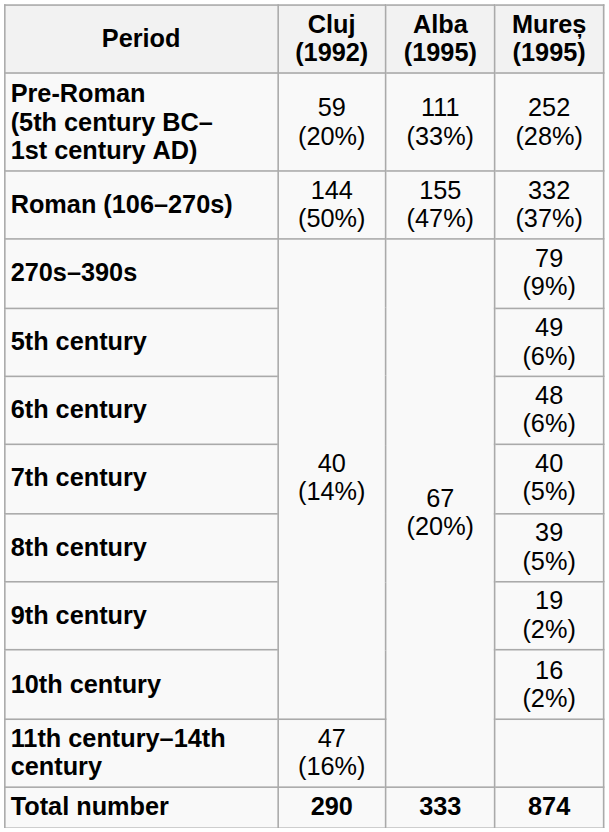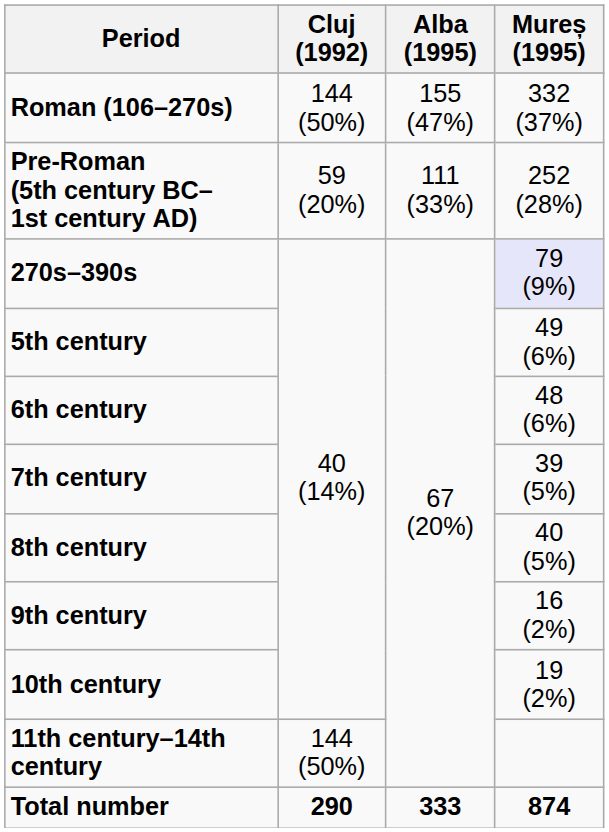 <table class="wikitable" style="float:right; width:380px; height:30px" border="1">
 <tr>
 <th width=179px>Period</th>
 <th width=67px>Cluj<br>(1992)</th>
 <th width=67px>Alba<br>(1995)</th>
 <th width=67px>Mureș<br>(1995)</th>
 </tr>
 <tr>
+<td><strong>Roman (106–270s)</strong></td>
+<td align="center">144<br>(50%)</td>
+<td align="center">155<br>(47%)</td>
+<td align="center">332<br>(37%)</td>
+</tr>
+<tr>
 <td><strong>Pre-Roman (5th century BC–1st century AD)</strong></td>
 <td align="center">59<br>(20%)</td>
 <td align="center">111<br>(33%)</td>
 <td align="center">252<br>(28%)</td>
 </tr>
 <tr>
-<td><strong>Roman (106–270s)</strong></td>
-<td align="center">144<br>(50%)</td>
-<td align="center">155<br>(47%)</td>
-<td align="center">332<br>(37%)</td>
-</tr>
-<tr>
 <td><strong>270s–390s</strong></td>
 <td rowspan=7 align="center">40<br>(14%)</td>
 <td rowspan=8 align="center">67<br>(20%)</td>
-<td align="center">79<br>(9%)</td>
+<td align="center" style="background: lavender;">79<br>(9%)</td>
 </tr>
 <tr>
 <td><strong>5th century</strong></td>
 <td align="center">49<br>(6%)</td>
 </tr>
 <tr>
 <td><strong>6th century</strong></td>
 <td align="center">48<br>(6%)</td>
 </tr>
 <tr>
 <td><strong>7th century</strong></td>
+<td align="center">39<br>(5%)</td>
+</tr>
+<tr>
+<td><strong>8th century</strong></td>
 <td align="center">40<br>(5%)</td>
 </tr>
 <tr>
-<td><strong>8th century</strong></td>
-<td align="center">39<br>(5%)</td>
+<td><strong>9th century</strong></td>
+<td align="center">16<br>(2%)</td>
 </tr>
 <tr>
-<td><strong>9th century</strong></td>
+<td><strong>10th century</strong></td>
 <td align="center">19<br>(2%)</td>
 </tr>
 <tr>
-<td><strong>10th century</strong></td>
-<td align="center">16<br>(2%)</td>
-</tr>
-<tr>
 <td><strong>11th century–14th century</strong></td>
-<td align="center">47<br>(16%)</td>
+<td align="center">144<br>(50%)</td>
 <td></td>
 </tr>
 <tr>
 <td><strong>Total number</strong></td>
 <td align="center"><strong>290</strong></td>
 <td align="center"><strong>333</strong></td>
 <td align="center"><strong>874</strong></td>
 </tr>
 </table>
